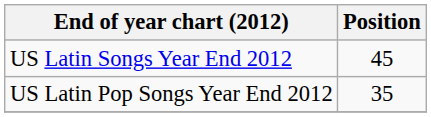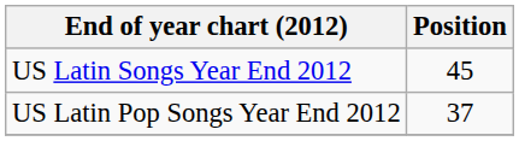 <table class="wikitable sortable">
 <tr>
 <th>End of year chart (2012)</th>
 <th>Position</th>
 </tr>
 <tr>
 <td>US <a href='#'>Latin Songs Year End 2012</a></td>
 <td style="text-align:center;">45</td>
 </tr>
 <tr>
 <td>US Latin Pop Songs Year End 2012</td>
-<td style="text-align:center;">35</td>
+<td style="text-align:center;">37</td>
 </tr>
 <tr>
 </tr>
 </table>
